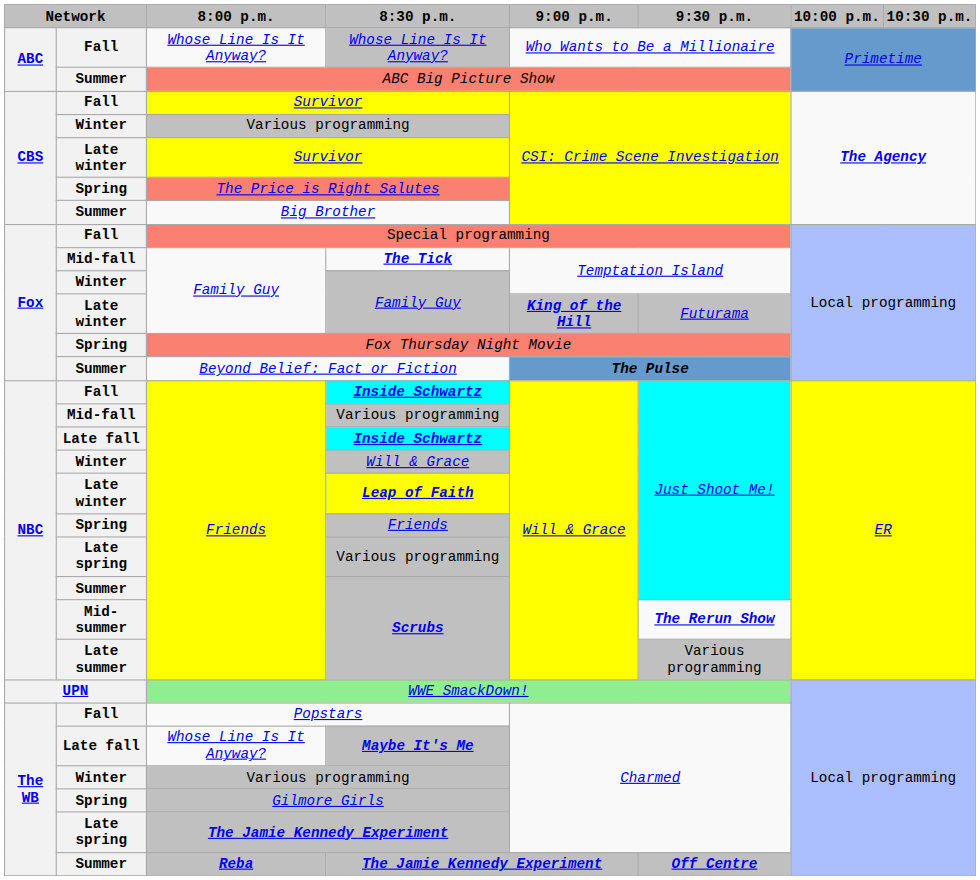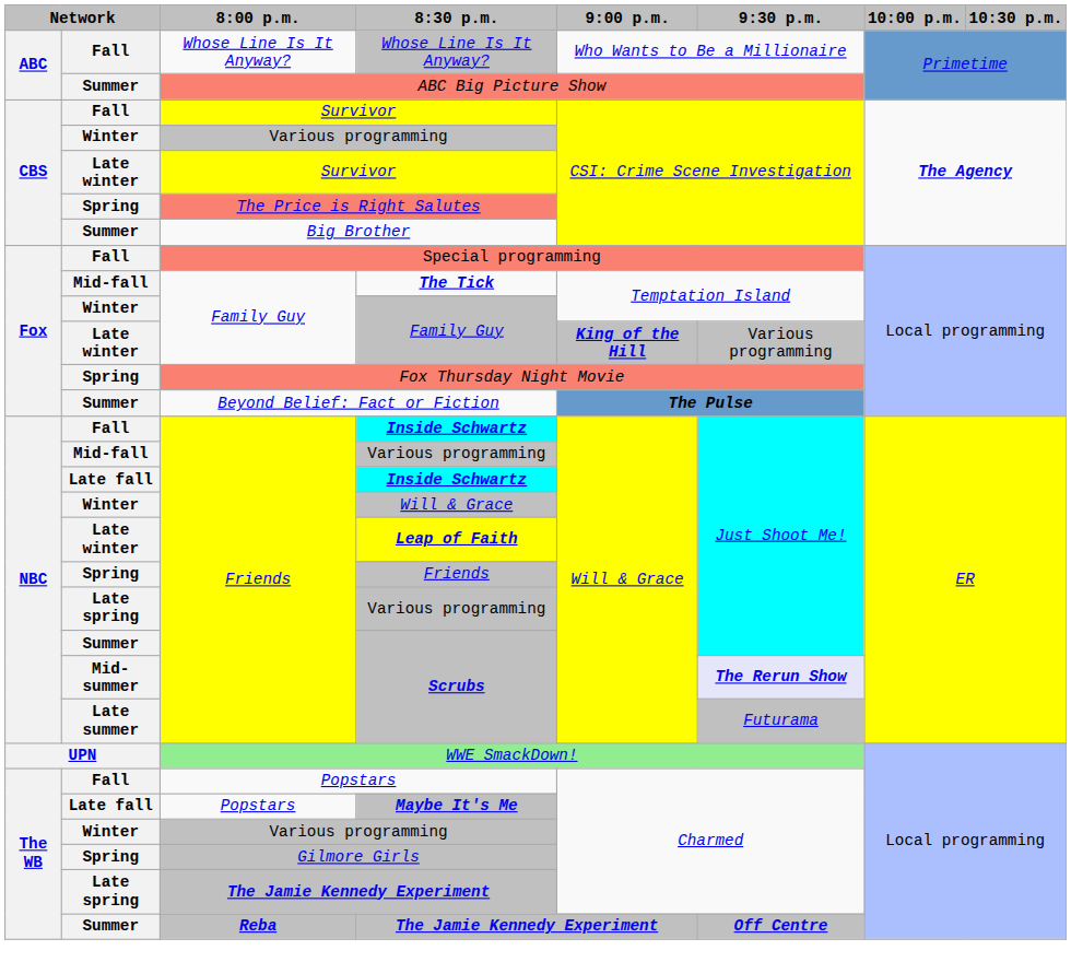 <table class="wikitable" style="width:100%;margin-right:0;text-align:center">
 <tr>
 <th colspan="2" style="background-color:#C0C0C0;text-align:center">Network</th>
 <th style="background-color:#C0C0C0;text-align:center">8:00 p.m.</th>
 <th style="background-color:#C0C0C0;text-align:center">8:30 p.m.</th>
 <th style="background-color:#C0C0C0;text-align:center">9:00 p.m.</th>
 <th style="background-color:#C0C0C0;text-align:center">9:30 p.m.</th>
 <th style="background-color:#C0C0C0;text-align:center">10:00 p.m.</th>
 <th style="background-color:#C0C0C0;text-align:center">10:30 p.m.</th>
 </tr>
 <tr>
 <th rowspan="2"><a href='#'>ABC</a></th>
 <th>Fall</th>
 <td><em><a href='#'>Whose Line Is It Anyway?</a></em></td>
 <td style="background:#C0C0C0;"><em><a href='#'>Whose Line Is It Anyway?</a></em> </td>
 <td colspan="2"><em><a href='#'>Who Wants to Be a Millionaire</a></em></td>
 <td colspan="2" rowspan="2" style="background:#6699CC;"><em><a href='#'>Primetime</a></em></td>
 </tr>
 <tr>
 <th>Summer</th>
 <td colspan="4" style="background:#FA8072;"><em>ABC Big Picture Show</em></td>
 </tr>
 <tr>
 <th rowspan="5"><a href='#'>CBS</a></th>
 <th>Fall</th>
 <td colspan="2" style="background:yellow;"><em><a href='#'>Survivor</a></em> </td>
 <td rowspan="5" colspan="2" style="background:yellow;"><em><a href='#'>CSI: Crime Scene Investigation</a></em> </td>
 <td rowspan="5" colspan="2"><strong><em><a href='#'>The Agency</a></em></strong></td>
 </tr>
 <tr>
 <th>Winter</th>
 <td colspan="2" style="background:#C0C0C0;">Various programming</td>
 </tr>
 <tr>
 <th>Late winter</th>
 <td colspan="2" style="background:yellow;"><em><a href='#'>Survivor</a></em> </td>
 </tr>
 <tr>
 <th>Spring</th>
 <td colspan="2" style="background:#FA8072;"><em><a href='#'>The Price is Right Salutes</a></em></td>
 </tr>
 <tr>
 <th>Summer</th>
 <td colspan="2"><em><a href='#'>Big Brother</a></em></td>
 </tr>
 <tr>
 <th rowspan="6"><a href='#'>Fox</a></th>
 <th>Fall</th>
 <td colspan="4" style="background:#FA8072;">Special programming</td>
 <td style="background:#abbfff;" colspan="2" rowspan="6">Local programming</td>
 </tr>
 <tr>
 <th>Mid-fall</th>
 <td rowspan="3"><em><a href='#'>Family Guy</a></em></td>
 <td><strong><em><a href='#'>The Tick</a></em></strong></td>
 <td colspan="2" rowspan="2"><em><a href='#'>Temptation Island</a></em></td>
 </tr>
 <tr>
 <th>Winter</th>
 <td rowspan="2" style="background:#C0C0C0;"><em><a href='#'>Family Guy</a></em> </td>
 </tr>
 <tr>
 <th>Late winter</th>
 <td style="background:#C0C0C0;"><strong><em><a href='#'>King of the Hill</a></em> </strong></td>
-<td style="background:#C0C0C0;"><em><a href='#'>Futurama</a></em> </td>
+<td style="background:#C0C0C0;">Various programming</td>
 </tr>
 <tr>
 <th>Spring</th>
 <td colspan="4" style="background:#FA8072;"><em>Fox Thursday Night Movie</em></td>
 </tr>
 <tr>
 <th>Summer</th>
 <td colspan="2"><em><a href='#'>Beyond Belief: Fact or Fiction</a></em></td>
 <td colspan="2" style="background:#6699CC;"><strong><em>The Pulse</em></strong></td>
 </tr>
 <tr>
 <th rowspan="10"><a href='#'>NBC</a></th>
 <th>Fall</th>
 <td rowspan="10" style="background:yellow;"><em><a href='#'>Friends</a></em> </td>
 <td style="background:cyan;"><strong><em><a href='#'>Inside Schwartz</a></em></strong> </td>
 <td rowspan="10" style="background:yellow;"><em><a href='#'>Will & Grace</a></em> </td>
 <td rowspan="8" style="background:cyan;"><em><a href='#'>Just Shoot Me!</a></em> </td>
 <td colspan="2" rowspan="10" style="background:yellow;"><em><a href='#'>ER</a></em> </td>
 </tr>
 <tr>
 <th>Mid-fall</th>
 <td style="background:#C0C0C0;">Various programming</td>
 </tr>
 <tr>
 <th>Late fall</th>
 <td style="background:cyan;"><strong><em><a href='#'>Inside Schwartz</a></em></strong> </td>
 </tr>
 <tr>
 <th>Winter</th>
 <td style="background:#C0C0C0;"><em><a href='#'>Will & Grace</a></em> </td>
 </tr>
 <tr>
 <th>Late winter</th>
 <td style="background:yellow;"><strong><em><a href='#'>Leap of Faith</a></em></strong> </td>
 </tr>
 <tr>
 <th>Spring</th>
 <td style="background:#C0C0C0;"><em><a href='#'>Friends</a></em> </td>
 </tr>
 <tr>
 <th>Late spring</th>
 <td style="background:#C0C0C0;">Various programming</td>
 </tr>
 <tr>
 <th>Summer</th>
 <td rowspan="3" style="background:#C0C0C0;"><strong><em><a href='#'>Scrubs</a></em></strong> </td>
 </tr>
 <tr>
 <th>Mid-summer</th>
-<td><strong><em><a href='#'>The Rerun Show</a></em></strong></td>
+<td style="background: lavender;"><strong><em><a href='#'>The Rerun Show</a></em></strong></td>
 </tr>
 <tr>
 <th>Late summer</th>
-<td style="background:#C0C0C0;">Various programming</td>
+<td style="background:#C0C0C0;"><em><a href='#'>Futurama</a></em> </td>
 </tr>
 <tr>
 <th colspan="2"><a href='#'>UPN</a></th>
 <td colspan="4" style="background:lightgreen;"><em><a href='#'>WWE SmackDown!</a></em></td>
 <td style="background:#abbfff;" rowspan="7" colspan="2">Local programming</td>
 </tr>
 <tr>
 <th rowspan="6"><a href='#'>The WB</a></th>
 <th>Fall</th>
 <td colspan="2"><em><a href='#'>Popstars</a></em></td>
 <td colspan="2" rowspan="5"><em><a href='#'>Charmed</a></em></td>
 </tr>
 <tr>
 <th>Late fall</th>
-<td><em><a href='#'>Whose Line Is It Anyway?</a></em></td>
+<td><em><a href='#'>Popstars</a></em></td>
 <td style="background:#C0C0C0;"><strong><em><a href='#'>Maybe It's Me</a></em></strong> </td>
 </tr>
 <tr>
 <th>Winter</th>
 <td colspan="2" style="background:#C0C0C0;">Various programming</td>
 </tr>
 <tr>
 <th>Spring</th>
 <td colspan="2" style="background:#C0C0C0;"><em><a href='#'>Gilmore Girls</a></em> </td>
 </tr>
 <tr>
 <th>Late spring</th>
 <td colspan="2" style="background:#C0C0C0;"><strong><em><a href='#'>The Jamie Kennedy Experiment</a></em></strong> </td>
 </tr>
 <tr>
 <th>Summer</th>
 <td style="background:#C0C0C0;"><strong><em><a href='#'>Reba</a></em></strong> </td>
 <td colspan="2" style="background:#C0C0C0;"><strong><em><a href='#'>The Jamie Kennedy Experiment</a></em></strong> </td>
 <td style="background:#C0C0C0;"><strong><em><a href='#'>Off Centre</a></em></strong> </td>
 </tr>
 </table>
